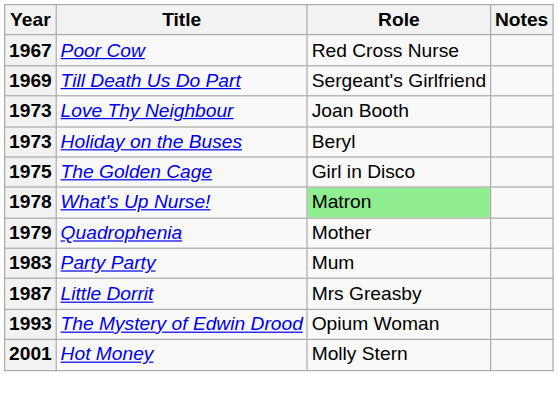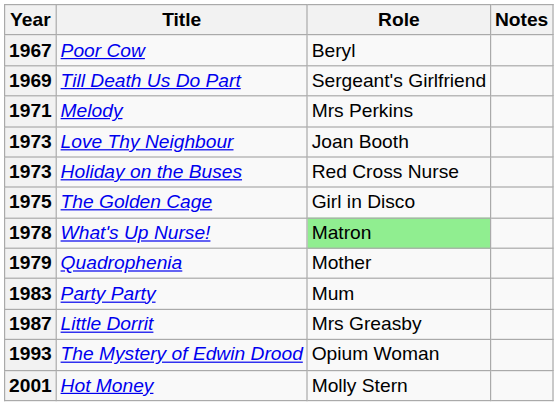 <table class="wikitable plainrowheaders sortable">
 <tr>
 <th scope="col">Year</th>
 <th scope="col">Title</th>
 <th scope="col">Role</th>
 <th scope="col" class="unsortable">Notes</th>
 </tr>
 <tr>
 <th scope="row">1967</th>
 <td><em><a href='#'>Poor Cow</a></em></td>
-<td>Red Cross Nurse</td>
+<td>Beryl</td>
 <td></td>
 </tr>
 <tr>
 <th scope="row">1969</th>
 <td><em><a href='#'>Till Death Us Do Part</a></em></td>
 <td>Sergeant's Girlfriend</td>
+<td></td>
+</tr>
+<tr>
+<th scope="row">1971</th>
+<td><em><a href='#'>Melody</a></em></td>
+<td>Mrs Perkins</td>
 <td></td>
 </tr>
 <tr>
 <th scope="row">1973</th>
 <td><em><a href='#'>Love Thy Neighbour</a></em></td>
 <td>Joan Booth</td>
 <td></td>
 </tr>
 <tr>
 <th scope="row">1973</th>
 <td><em><a href='#'>Holiday on the Buses</a></em></td>
-<td>Beryl</td>
+<td>Red Cross Nurse</td>
 <td></td>
 </tr>
 <tr>
 <th scope="row">1975</th>
 <td><em><a href='#'>The Golden Cage</a></em></td>
 <td>Girl in Disco</td>
 <td></td>
 </tr>
 <tr>
 <th scope="row">1978</th>
 <td><em><a href='#'>What's Up Nurse!</a></em></td>
 <td style="background: lightgreen;">Matron</td>
 <td></td>
 </tr>
 <tr>
 <th scope="row">1979</th>
 <td><em><a href='#'>Quadrophenia</a></em></td>
 <td>Mother</td>
 <td></td>
 </tr>
 <tr>
 <th scope="row">1983</th>
 <td><em><a href='#'>Party Party</a></em></td>
 <td>Mum</td>
 <td></td>
 </tr>
 <tr>
 <th scope="row">1987</th>
 <td><em><a href='#'>Little Dorrit</a></em></td>
 <td>Mrs Greasby</td>
 <td></td>
 </tr>
 <tr>
 <th scope="row">1993</th>
 <td><em><a href='#'>The Mystery of Edwin Drood</a></em></td>
 <td>Opium Woman</td>
 <td></td>
 </tr>
 <tr>
 <th scope="row">2001</th>
 <td><em><a href='#'>Hot Money</a></em></td>
 <td>Molly Stern</td>
 <td></td>
 </tr>
 </table>
